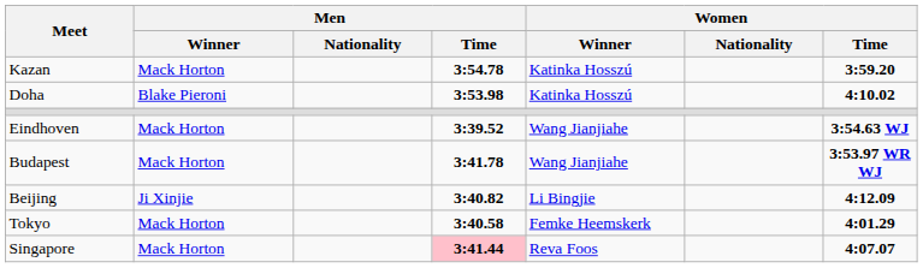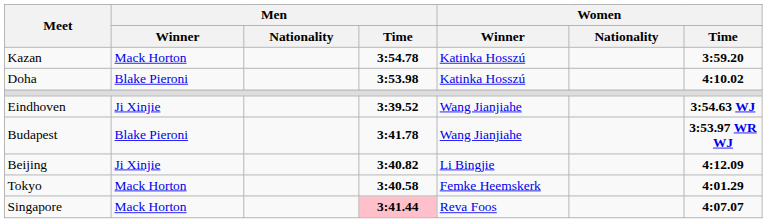 <table class="wikitable">
 <tr>
 <th width=120 rowspan=2>Meet</th>
 <th colspan=3>Men</th>
 <th colspan=3>Women</th>
 </tr>
 <tr>
 <th width=150>Winner</th>
 <th width=130>Nationality</th>
 <th width=85>Time</th>
 <th width=150>Winner</th>
 <th width=130>Nationality</th>
 <th width=85>Time</th>
 </tr>
 <tr>
 <td>Kazan</td>
 <td><a href='#'>Mack Horton</a></td>
 <td></td>
 <td align=center><strong>3:54.78</strong></td>
 <td><a href='#'>Katinka Hosszú</a></td>
 <td></td>
 <td align=center><strong>3:59.20</strong></td>
 </tr>
 <tr>
 <td>Doha</td>
 <td><a href='#'>Blake Pieroni</a></td>
 <td></td>
 <td align=center><strong>3:53.98</strong></td>
 <td><a href='#'>Katinka Hosszú</a></td>
 <td></td>
 <td align=center><strong>4:10.02</strong></td>
 </tr>
 <tr bgcolor=#DDDDDD>
 <td colspan=7></td>
 </tr>
 <tr>
 <td>Eindhoven</td>
-<td><a href='#'>Mack Horton</a></td>
+<td><a href='#'>Ji Xinjie</a></td>
 <td></td>
 <td align=center><strong>3:39.52</strong></td>
 <td><a href='#'>Wang Jianjiahe</a></td>
 <td></td>
 <td align=center><strong>3:54.63 <a href='#'>WJ</a></strong></td>
 </tr>
 <tr>
 <td>Budapest</td>
-<td><a href='#'>Mack Horton</a></td>
+<td><a href='#'>Blake Pieroni</a></td>
 <td></td>
 <td align=center><strong>3:41.78</strong></td>
 <td><a href='#'>Wang Jianjiahe</a></td>
 <td></td>
 <td align=center><strong>3:53.97 <a href='#'>WR</a> <a href='#'>WJ</a></strong></td>
 </tr>
 <tr>
 <td>Beijing</td>
 <td><a href='#'>Ji Xinjie</a></td>
 <td></td>
 <td align=center><strong>3:40.82</strong></td>
 <td><a href='#'>Li Bingjie</a></td>
 <td></td>
 <td align=center><strong>4:12.09</strong></td>
 </tr>
 <tr>
 <td>Tokyo</td>
 <td><a href='#'>Mack Horton</a></td>
 <td></td>
 <td align=center><strong>3:40.58</strong></td>
 <td><a href='#'>Femke Heemskerk</a></td>
 <td></td>
 <td align=center><strong>4:01.29</strong></td>
 </tr>
 <tr>
 <td>Singapore</td>
 <td><a href='#'>Mack Horton</a></td>
 <td></td>
 <td align=center style="background: pink;"><strong>3:41.44</strong></td>
 <td><a href='#'>Reva Foos</a></td>
 <td></td>
 <td align=center><strong>4:07.07</strong></td>
 </tr>
 </table>
